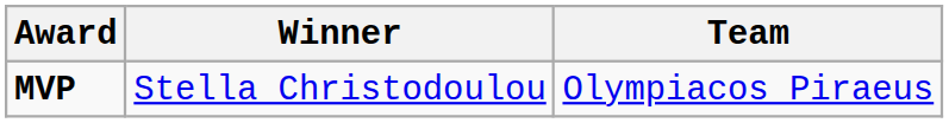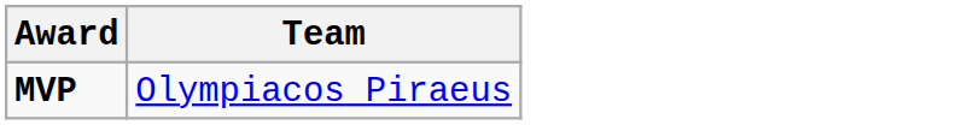 <table class=wikitable>
 <tr>
 <th>Award</th>
-<th>Winner</th>
 <th>Team</th>
 </tr>
 <tr>
 <td><strong>MVP</strong></td>
-<td> <a href='#'>Stella Christodoulou</a></td>
 <td><a href='#'>Olympiacos Piraeus</a></td>
 </tr>
 </table>
